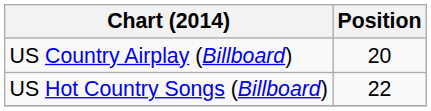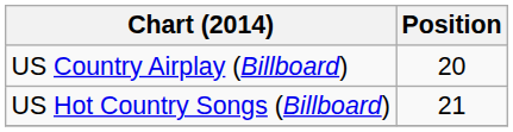 <table class="wikitable sortable">
 <tr>
 <th scope="col">Chart (2014)</th>
 <th scope="col">Position</th>
 </tr>
 <tr>
 <td>US <a href='#'>Country Airplay</a> (<em><a href='#'>Billboard</a></em>)</td>
 <td align="center">20</td>
 </tr>
 <tr>
 <td>US <a href='#'>Hot Country Songs</a> (<em><a href='#'>Billboard</a></em>)</td>
-<td align="center">22</td>
+<td align="center">21</td>
 </tr>
 <tr>
 </tr>
 </table>
